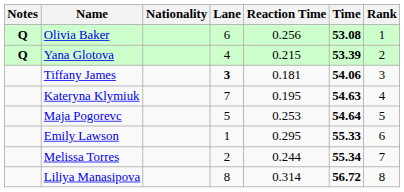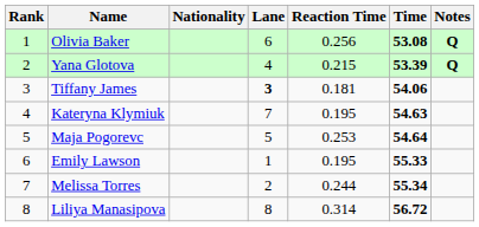 <table class="wikitable sortable" style="text-align:center">
 <tr>
-<th>Notes</th>
+<th>Rank</th>
 <th>Name</th>
 <th>Nationality</th>
 <th>Lane</th>
 <th>Reaction Time</th>
 <th>Time</th>
-<th>Rank</th>
+<th>Notes</th>
 </tr>
 <tr bgcolor=ccffcc>
-<td><strong>Q</strong></td>
+<td>1</td>
 <td align=left><a href='#'>Olivia Baker</a></td>
 <td align=left></td>
 <td>6</td>
 <td>0.256</td>
 <td><strong>53.08</strong></td>
-<td>1</td>
+<td><strong>Q</strong></td>
 </tr>
 <tr bgcolor=ccffcc>
-<td><strong>Q</strong></td>
+<td>2</td>
 <td align=left><a href='#'>Yana Glotova</a></td>
 <td align=left></td>
 <td>4</td>
 <td>0.215</td>
 <td><strong>53.39</strong></td>
-<td>2</td>
+<td><strong>Q</strong></td>
 </tr>
 <tr>
-<td></td>
+<td>3</td>
 <td align=left><a href='#'>Tiffany James</a></td>
 <td align=left></td>
 <td><strong>3</strong></td>
 <td>0.181</td>
 <td><strong>54.06</strong></td>
-<td>3</td>
+<td></td>
 </tr>
 <tr>
-<td></td>
+<td>4</td>
 <td align=left><a href='#'>Kateryna Klymiuk</a></td>
 <td align=left></td>
 <td>7</td>
 <td>0.195</td>
 <td><strong>54.63</strong></td>
-<td>4</td>
+<td></td>
 </tr>
 <tr>
-<td></td>
+<td>5</td>
 <td align=left><a href='#'>Maja Pogorevc</a></td>
 <td align=left></td>
 <td>5</td>
 <td>0.253</td>
 <td><strong>54.64</strong></td>
-<td>5</td>
+<td></td>
 </tr>
 <tr>
-<td></td>
+<td>6</td>
 <td align=left><a href='#'>Emily Lawson</a></td>
 <td align=left></td>
 <td>1</td>
-<td>0.295</td>
+<td>0.195</td>
 <td><strong>55.33</strong></td>
-<td>6</td>
+<td></td>
 </tr>
 <tr>
-<td></td>
+<td>7</td>
 <td align=left><a href='#'>Melissa Torres</a></td>
 <td align=left></td>
 <td>2</td>
 <td>0.244</td>
 <td><strong>55.34</strong></td>
-<td>7</td>
+<td></td>
 </tr>
 <tr>
-<td></td>
+<td>8</td>
 <td align=left><a href='#'>Liliya Manasipova</a></td>
 <td align=left></td>
 <td>8</td>
 <td>0.314</td>
 <td><strong>56.72</strong></td>
-<td>8</td>
+<td></td>
 </tr>
 </table>
